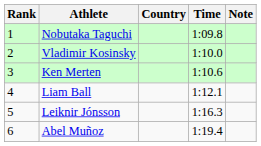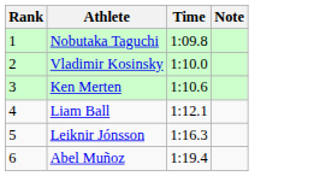 <table class="wikitable sortable">
 <tr>
 <th>Rank</th>
 <th>Athlete</th>
-<th>Country</th>
 <th>Time</th>
 <th>Note</th>
 </tr>
 <tr bgcolor=#CCFFCC>
 <td>1</td>
 <td><a href='#'>Nobutaka Taguchi</a></td>
-<td></td>
 <td>1:09.8</td>
 <td></td>
 </tr>
 <tr bgcolor=#CCFFCC>
 <td>2</td>
 <td><a href='#'>Vladimir Kosinsky</a></td>
-<td></td>
 <td>1:10.0</td>
 <td></td>
 </tr>
 <tr bgcolor=#CCFFCC>
 <td>3</td>
 <td><a href='#'>Ken Merten</a></td>
-<td></td>
 <td>1:10.6</td>
 <td></td>
 </tr>
 <tr>
 <td>4</td>
 <td><a href='#'>Liam Ball</a></td>
-<td></td>
 <td>1:12.1</td>
 <td></td>
 </tr>
 <tr>
 <td>5</td>
 <td><a href='#'>Leiknir Jónsson</a></td>
-<td></td>
 <td>1:16.3</td>
 <td></td>
 </tr>
 <tr>
 <td>6</td>
 <td><a href='#'>Abel Muñoz</a></td>
-<td></td>
 <td>1:19.4</td>
 <td></td>
 </tr>
 </table>
